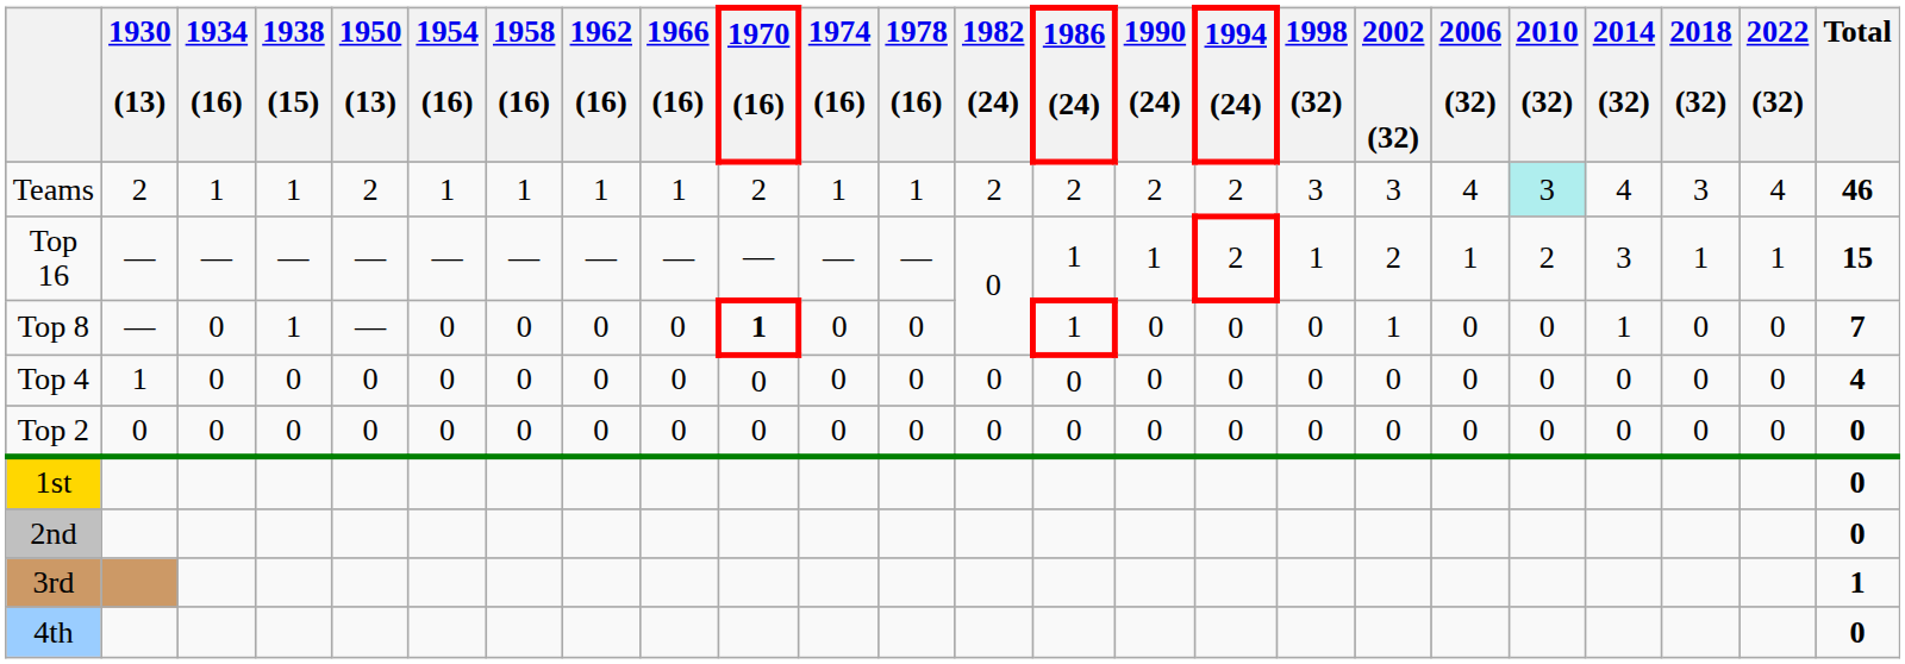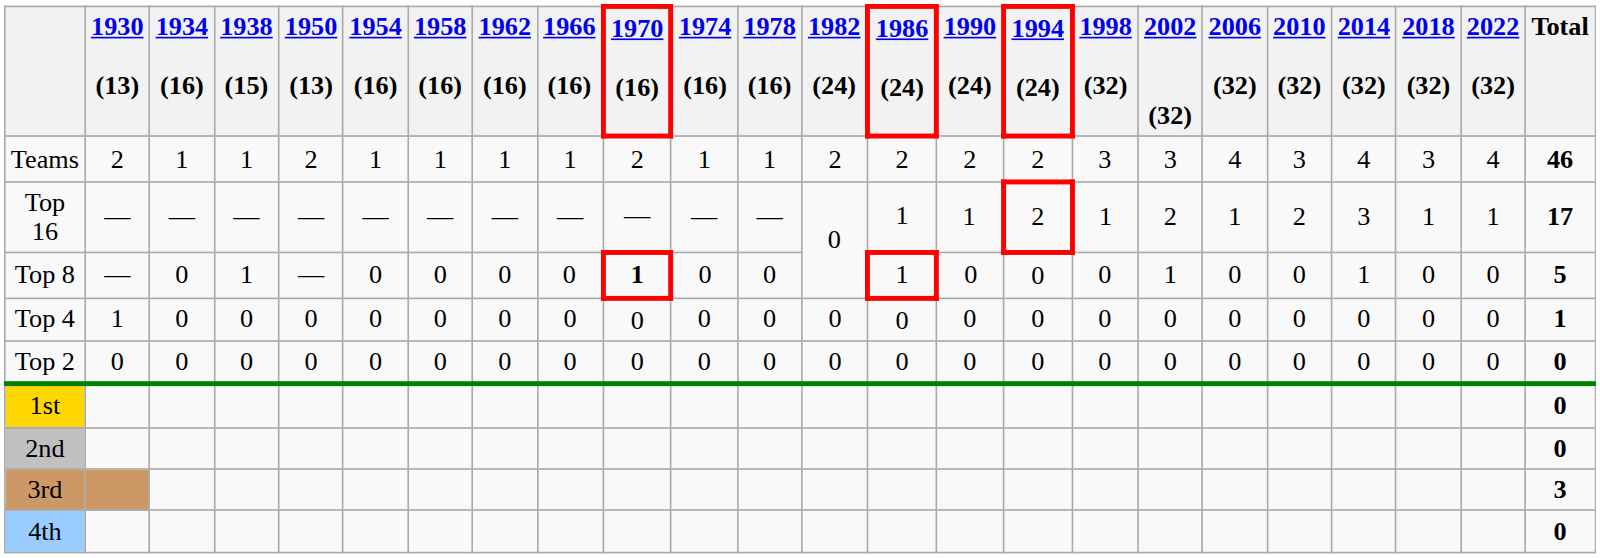 <table class="wikitable" style="text-align: center">
 <tr valign=top>
 <th></th>
 <th><a href='#'>1930</a><br> <br> (13)</th>
 <th><a href='#'>1934</a><br> <br> (16)</th>
 <th><a href='#'>1938</a><br> <br> (15)</th>
 <th><a href='#'>1950</a><br> <br> (13)</th>
 <th><a href='#'>1954</a><br> <br> (16)</th>
 <th><a href='#'>1958</a><br> <br> (16)</th>
 <th><a href='#'>1962</a><br> <br> (16)</th>
 <th><a href='#'>1966</a><br> <br> (16)</th>
 <th style="border:3px solid red"><a href='#'>1970</a><br> <br> (16)</th>
 <th><a href='#'>1974</a><br> <br> (16)</th>
 <th><a href='#'>1978</a><br> <br> (16)</th>
 <th><a href='#'>1982</a><br> <br> (24)</th>
 <th style="border:3px solid red"><a href='#'>1986</a><br> <br> (24)</th>
 <th><a href='#'>1990</a><br> <br> (24)</th>
 <th style="border:3px solid red"><a href='#'>1994</a><br> <br> (24)</th>
 <th><a href='#'>1998</a><br> <br> (32)</th>
 <th><a href='#'>2002</a><br> <br><br> (32)</th>
 <th><a href='#'>2006</a><br> <br> (32)</th>
 <th><a href='#'>2010</a><br> <br> (32)</th>
 <th><a href='#'>2014</a><br> <br> (32)</th>
 <th><a href='#'>2018</a><br> <br> (32)</th>
 <th><a href='#'>2022</a><br> <br> (32)</th>
 <th>Total</th>
 </tr>
 <tr>
 <td>Teams</td>
 <td>2</td>
 <td>1</td>
 <td>1</td>
 <td>2</td>
 <td>1</td>
 <td>1</td>
 <td>1</td>
 <td>1</td>
 <td>2</td>
 <td>1</td>
 <td>1</td>
 <td>2</td>
 <td>2</td>
 <td>2</td>
 <td>2</td>
 <td>3</td>
 <td>3</td>
 <td>4</td>
-<td style="background: paleturquoise;">3</td>
+<td>3</td>
 <td>4</td>
 <td>3</td>
 <td>4</td>
 <td><strong>46</strong></td>
 </tr>
 <tr>
 <td>Top 16</td>
 <td>—</td>
 <td>—</td>
 <td>—</td>
 <td>—</td>
 <td>—</td>
 <td>—</td>
 <td>—</td>
 <td>—</td>
 <td>—</td>
 <td>—</td>
 <td>—</td>
 <td rowspan=2>0</td>
 <td>1</td>
 <td>1</td>
 <td style="border:3px solid red">2</td>
 <td>1</td>
 <td>2</td>
 <td>1</td>
 <td>2</td>
 <td>3</td>
 <td>1</td>
 <td>1</td>
-<td><strong>15</strong></td>
+<td><strong>17</strong></td>
 </tr>
 <tr>
 <td>Top 8</td>
 <td>—</td>
 <td>0</td>
 <td>1</td>
 <td>—</td>
 <td>0</td>
 <td>0</td>
 <td>0</td>
 <td>0</td>
 <td style="border:3px solid red"><strong>1</strong></td>
 <td>0</td>
 <td>0</td>
 <td style="border:3px solid red">1</td>
 <td>0</td>
 <td>0</td>
 <td>0</td>
 <td>1</td>
 <td>0</td>
 <td>0</td>
 <td>1</td>
 <td>0</td>
 <td>0</td>
-<td><strong>7</strong></td>
+<td><strong>5</strong></td>
 </tr>
 <tr>
 <td>Top 4</td>
 <td>1</td>
 <td>0</td>
 <td>0</td>
 <td>0</td>
 <td>0</td>
 <td>0</td>
 <td>0</td>
 <td>0</td>
 <td>0</td>
 <td>0</td>
 <td>0</td>
 <td>0</td>
 <td>0</td>
 <td>0</td>
 <td>0</td>
 <td>0</td>
 <td>0</td>
 <td>0</td>
 <td>0</td>
 <td>0</td>
 <td>0</td>
 <td>0</td>
-<td><strong>4</strong></td>
+<td><strong>1</strong></td>
 </tr>
 <tr>
 <td>Top 2</td>
 <td>0</td>
 <td>0</td>
 <td>0</td>
 <td>0</td>
 <td>0</td>
 <td>0</td>
 <td>0</td>
 <td>0</td>
 <td>0</td>
 <td>0</td>
 <td>0</td>
 <td>0</td>
 <td>0</td>
 <td>0</td>
 <td>0</td>
 <td>0</td>
 <td>0</td>
 <td>0</td>
 <td>0</td>
 <td>0</td>
 <td>0</td>
 <td>0</td>
 <td><strong>0</strong></td>
 </tr>
 <tr style="border-top:3px solid green;">
 <td bgcolor=gold>1st</td>
 <td></td>
 <td></td>
 <td></td>
 <td></td>
 <td></td>
 <td></td>
 <td></td>
 <td></td>
 <td></td>
 <td></td>
 <td></td>
 <td></td>
 <td></td>
 <td></td>
 <td></td>
 <td></td>
 <td></td>
 <td></td>
 <td></td>
 <td></td>
 <td></td>
 <td></td>
 <td><strong>0</strong></td>
 </tr>
 <tr>
 <td bgcolor=silver>2nd</td>
 <td></td>
 <td></td>
 <td></td>
 <td></td>
 <td></td>
 <td></td>
 <td></td>
 <td></td>
 <td></td>
 <td></td>
 <td></td>
 <td></td>
 <td></td>
 <td></td>
 <td></td>
 <td></td>
 <td></td>
 <td></td>
 <td></td>
 <td></td>
 <td></td>
 <td></td>
 <td><strong>0</strong></td>
 </tr>
 <tr>
 <td bgcolor=#cc9966>3rd</td>
 <td bgcolor=#cc9966></td>
 <td></td>
 <td></td>
 <td></td>
 <td></td>
 <td></td>
 <td></td>
 <td></td>
 <td></td>
 <td></td>
 <td></td>
 <td></td>
 <td></td>
 <td></td>
 <td></td>
 <td></td>
 <td></td>
 <td></td>
 <td></td>
 <td></td>
 <td></td>
 <td></td>
-<td><strong>1</strong></td>
+<td><strong>3</strong></td>
 </tr>
 <tr>
 <td bgcolor=#9acdff>4th</td>
 <td></td>
 <td></td>
 <td></td>
 <td></td>
 <td></td>
 <td></td>
 <td></td>
 <td></td>
 <td></td>
 <td></td>
 <td></td>
 <td></td>
 <td></td>
 <td></td>
 <td></td>
 <td></td>
 <td></td>
 <td></td>
 <td></td>
 <td></td>
 <td></td>
 <td></td>
 <td><strong>0</strong></td>
 </tr>
 </table>
